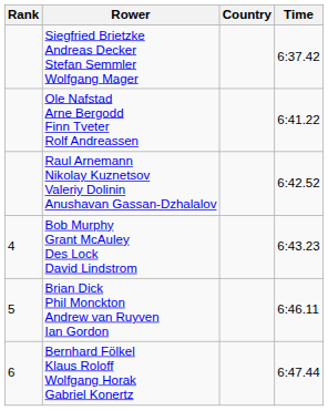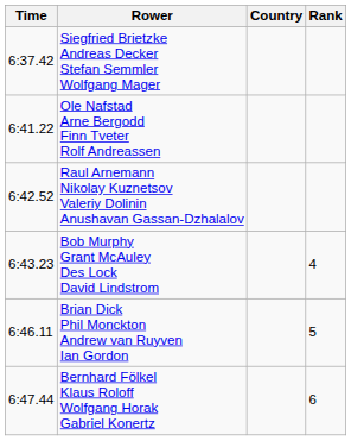 <table class="wikitable">
 <tr>
-<th>Rank</th>
+<th>Time</th>
 <th>Rower</th>
 <th>Country</th>
-<th>Time</th>
+<th>Rank</th>
 </tr>
 <tr>
-<td></td>
+<td>6:37.42</td>
 <td><a href='#'>Siegfried Brietzke</a><br><a href='#'>Andreas Decker</a><br><a href='#'>Stefan Semmler</a><br><a href='#'>Wolfgang Mager</a></td>
 <td></td>
-<td>6:37.42</td>
+<td></td>
 </tr>
 <tr>
-<td></td>
+<td>6:41.22</td>
 <td><a href='#'>Ole Nafstad</a><br><a href='#'>Arne Bergodd</a><br><a href='#'>Finn Tveter</a><br><a href='#'>Rolf Andreassen</a></td>
 <td></td>
-<td>6:41.22</td>
+<td></td>
 </tr>
 <tr>
-<td></td>
+<td>6:42.52</td>
 <td><a href='#'>Raul Arnemann</a><br><a href='#'>Nikolay Kuznetsov</a><br><a href='#'>Valeriy Dolinin</a><br><a href='#'>Anushavan Gassan-Dzhalalov</a></td>
 <td></td>
-<td>6:42.52</td>
+<td></td>
 </tr>
 <tr>
-<td>4</td>
+<td>6:43.23</td>
 <td><a href='#'>Bob Murphy</a><br><a href='#'>Grant McAuley</a><br><a href='#'>Des Lock</a><br><a href='#'>David Lindstrom</a></td>
 <td></td>
-<td>6:43.23</td>
+<td>4</td>
 </tr>
 <tr>
-<td>5</td>
+<td>6:46.11</td>
 <td><a href='#'>Brian Dick</a><br><a href='#'>Phil Monckton</a><br><a href='#'>Andrew van Ruyven</a><br><a href='#'>Ian Gordon</a></td>
 <td></td>
-<td>6:46.11</td>
+<td>5</td>
 </tr>
 <tr>
-<td>6</td>
+<td>6:47.44</td>
 <td><a href='#'>Bernhard Fölkel</a><br><a href='#'>Klaus Roloff</a><br><a href='#'>Wolfgang Horak</a><br><a href='#'>Gabriel Konertz</a></td>
 <td></td>
-<td>6:47.44</td>
+<td>6</td>
 </tr>
 </table>
